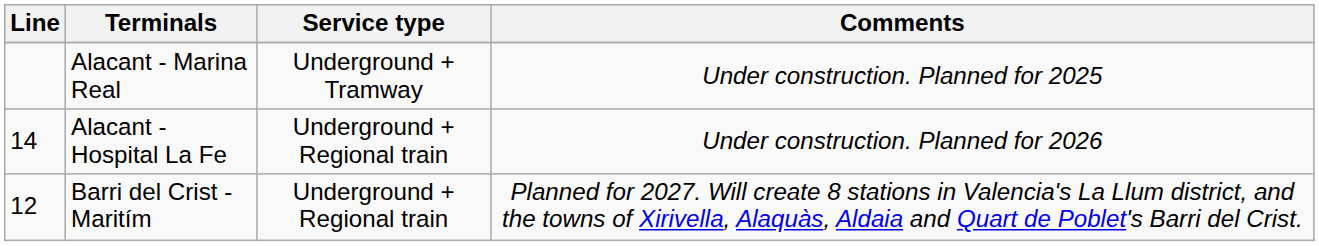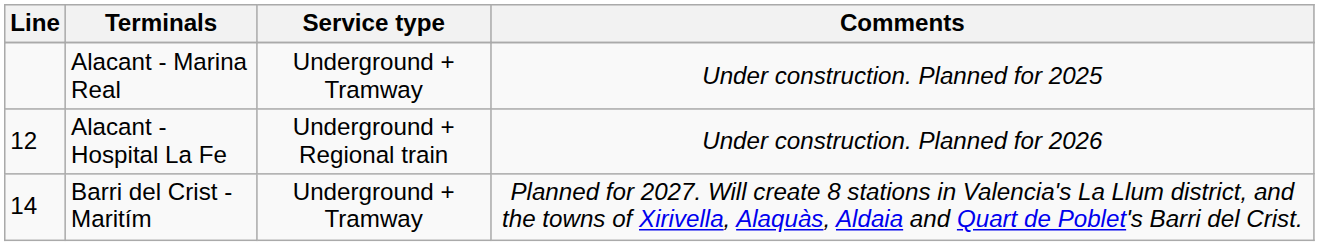 <table class="wikitable" align="center">
 <tr bgcolor="#eeeeee">
 <th>Line</th>
 <th align="center"><strong>Terminals</strong></th>
 <th align="center"><strong>Service type</strong></th>
 <th align="center"><strong>Comments</strong></th>
 </tr>
 <tr bgcolor="#FFFFE0">
 </tr>
 <tr>
 <td></td>
 <td align="left">Alacant - Marina Real</td>
 <td align="center">Underground + Tramway</td>
 <td align="center"><em>Under construction. Planned for 2025</em></td>
 </tr>
 <tr>
-<td>14</td>
+<td>12</td>
 <td align="left">Alacant - Hospital La Fe</td>
 <td align="center">Underground + Regional train</td>
 <td align="center"><em>Under construction. Planned for 2026</em></td>
 </tr>
 <tr>
-<td>12</td>
+<td>14</td>
 <td align="left">Barri del Crist - Maritím</td>
-<td align="center">Underground + Regional train</td>
+<td align="center">Underground + Tramway</td>
 <td align="center"><em>Planned for 2027. Will create 8 stations in Valencia's La Llum district, and the towns of <a href='#'>Xirivella</a>, <a href='#'>Alaquàs</a>, <a href='#'>Aldaia</a> and <a href='#'>Quart de Poblet</a>'s Barri del Crist.</em></td>
 </tr>
 </table>
